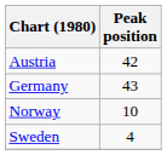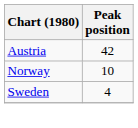 <table class="wikitable sortable plainrowheaders">
 <tr>
 <th scope="col">Chart (1980)</th>
 <th scope="col">Peak<br>position</th>
 </tr>
 <tr>
 <td align="left"><a href='#'>Austria</a></td>
 <td align="center">42</td>
-</tr>
-<tr>
-<td align="left"><a href='#'>Germany</a></td>
-<td align="center">43</td>
 </tr>
 <tr>
 <td align="left"><a href='#'>Norway</a></td>
 <td align="center">10</td>
 </tr>
 <tr>
 <td align="left"><a href='#'>Sweden</a></td>
 <td align="center">4</td>
 </tr>
 <tr>
 </tr>
 </table>
